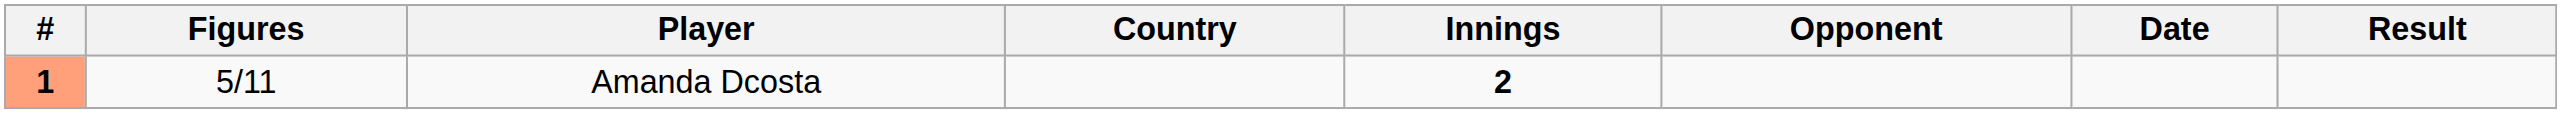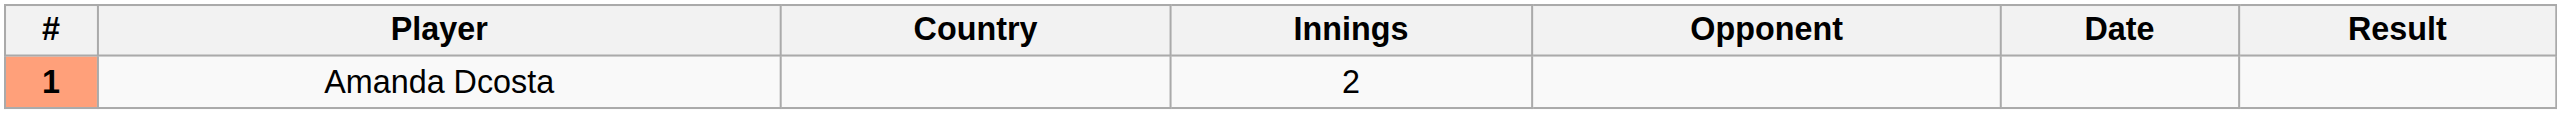 <table class="wikitable" style="font-size:100%; width:100%">
 <tr>
 <th>#</th>
-<th>Figures</th>
 <th>Player</th>
 <th>Country</th>
 <th>Innings</th>
 <th>Opponent</th>
 <th>Date</th>
 <th>Result</th>
 </tr>
 <tr align="center";>
 <td style="background: lightsalmon;"><strong>1</strong></td>
-<td>5/11</td>
 <td>Amanda Dcosta</td>
 <td></td>
-<td><strong>2</strong></td>
+<td>2</td>
 <td></td>
 <td></td>
 <td></td>
 </tr>
 </table>
